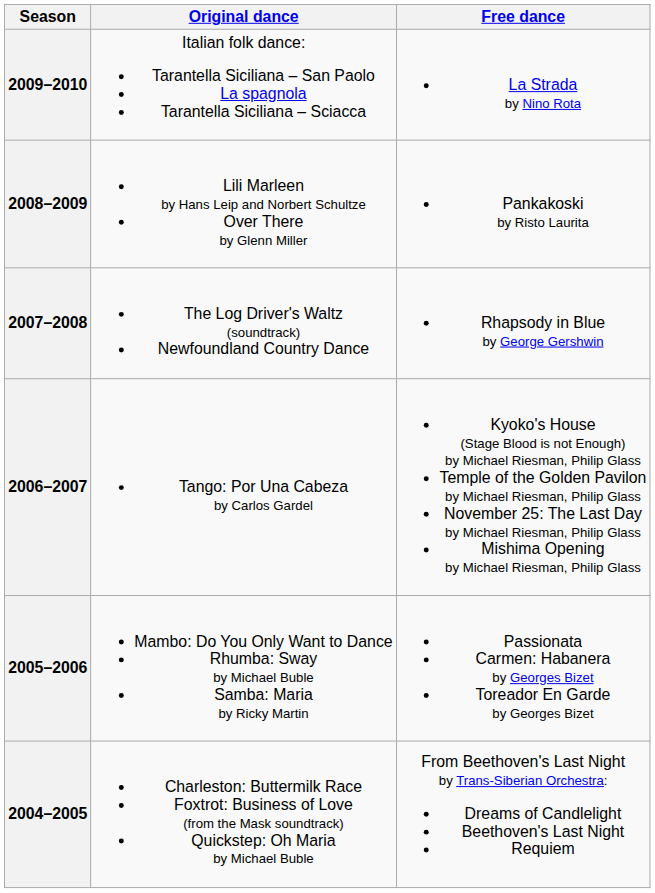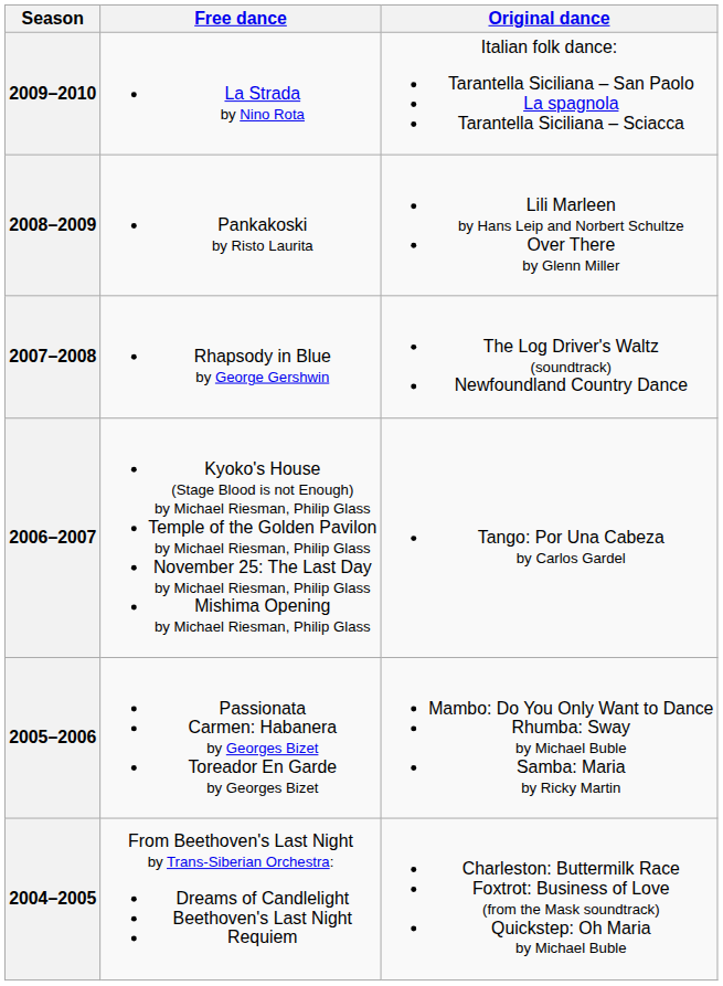 <table class="wikitable" style="text-align:center">
 <tr>
 <th>Season</th>
+<th><a href='#'>Free dance</a></th>
 <th><a href='#'>Original dance</a></th>
-<th><a href='#'>Free dance</a></th>
 </tr>
 <tr>
 <th>2009–2010</th>
+<td><br><ul><li><a href='#'>La Strada</a> <br><small> by <a href='#'>Nino Rota</a> </small></li></ul></td>
 <td>Italian folk dance:<br><ul><li>Tarantella Siciliana – San Paolo</li><li><a href='#'>La spagnola</a></li><li>Tarantella Siciliana – Sciacca</li></ul></td>
-<td><br><ul><li><a href='#'>La Strada</a> <br><small> by <a href='#'>Nino Rota</a> </small></li></ul></td>
 </tr>
 <tr>
 <th>2008–2009</th>
+<td><br><ul><li>Pankakoski <br><small> by Risto Laurita </small></li></ul></td>
 <td><br><ul><li>Lili Marleen <br><small> by Hans Leip and Norbert Schultze </small></li><li>Over There <br><small> by Glenn Miller </small></li></ul></td>
-<td><br><ul><li>Pankakoski <br><small> by Risto Laurita </small></li></ul></td>
 </tr>
 <tr>
 <th>2007–2008</th>
+<td><br><ul><li>Rhapsody in Blue <br><small> by <a href='#'>George Gershwin</a> </small></li></ul></td>
 <td><br><ul><li>The Log Driver's Waltz <br><small> (soundtrack) </small></li><li>Newfoundland Country Dance</li></ul></td>
-<td><br><ul><li>Rhapsody in Blue <br><small> by <a href='#'>George Gershwin</a> </small></li></ul></td>
 </tr>
 <tr>
 <th>2006–2007</th>
+<td><br><ul><li>Kyoko's House <br><small> (Stage Blood is not Enough) <br> by Michael Riesman, Philip Glass </small></li><li>Temple of the Golden Pavilon <br><small> by Michael Riesman, Philip Glass </small></li><li>November 25: The Last Day <br><small> by Michael Riesman, Philip Glass </small></li><li>Mishima Opening <br><small> by Michael Riesman, Philip Glass </small></li></ul></td>
 <td><br><ul><li>Tango: Por Una Cabeza <br><small> by Carlos Gardel </small></li></ul></td>
-<td><br><ul><li>Kyoko's House <br><small> (Stage Blood is not Enough) <br> by Michael Riesman, Philip Glass </small></li><li>Temple of the Golden Pavilon <br><small> by Michael Riesman, Philip Glass </small></li><li>November 25: The Last Day <br><small> by Michael Riesman, Philip Glass </small></li><li>Mishima Opening <br><small> by Michael Riesman, Philip Glass </small></li></ul></td>
 </tr>
 <tr>
 <th>2005–2006</th>
+<td><br><ul><li>Passionata</li><li>Carmen: Habanera <br><small> by <a href='#'>Georges Bizet</a> </small></li><li>Toreador En Garde <br><small> by Georges Bizet </small></li></ul></td>
 <td><br><ul><li>Mambo: Do You Only Want to Dance</li><li>Rhumba: Sway <br><small> by Michael Buble </small></li><li>Samba: Maria <br><small> by Ricky Martin </small></li></ul></td>
-<td><br><ul><li>Passionata</li><li>Carmen: Habanera <br><small> by <a href='#'>Georges Bizet</a> </small></li><li>Toreador En Garde <br><small> by Georges Bizet </small></li></ul></td>
 </tr>
 <tr>
 <th>2004–2005</th>
+<td>From Beethoven's Last Night <br><small> by <a href='#'>Trans-Siberian Orchestra</a>: </small><br><ul><li>Dreams of Candlelight</li><li>Beethoven's Last Night</li><li>Requiem</li></ul></td>
 <td><br><ul><li>Charleston: Buttermilk Race</li><li>Foxtrot: Business of Love <br><small> (from the Mask soundtrack) </small></li><li>Quickstep: Oh Maria <br><small> by Michael Buble </small></li></ul></td>
-<td>From Beethoven's Last Night <br><small> by <a href='#'>Trans-Siberian Orchestra</a>: </small><br><ul><li>Dreams of Candlelight</li><li>Beethoven's Last Night</li><li>Requiem</li></ul></td>
 </tr>
 </table>
